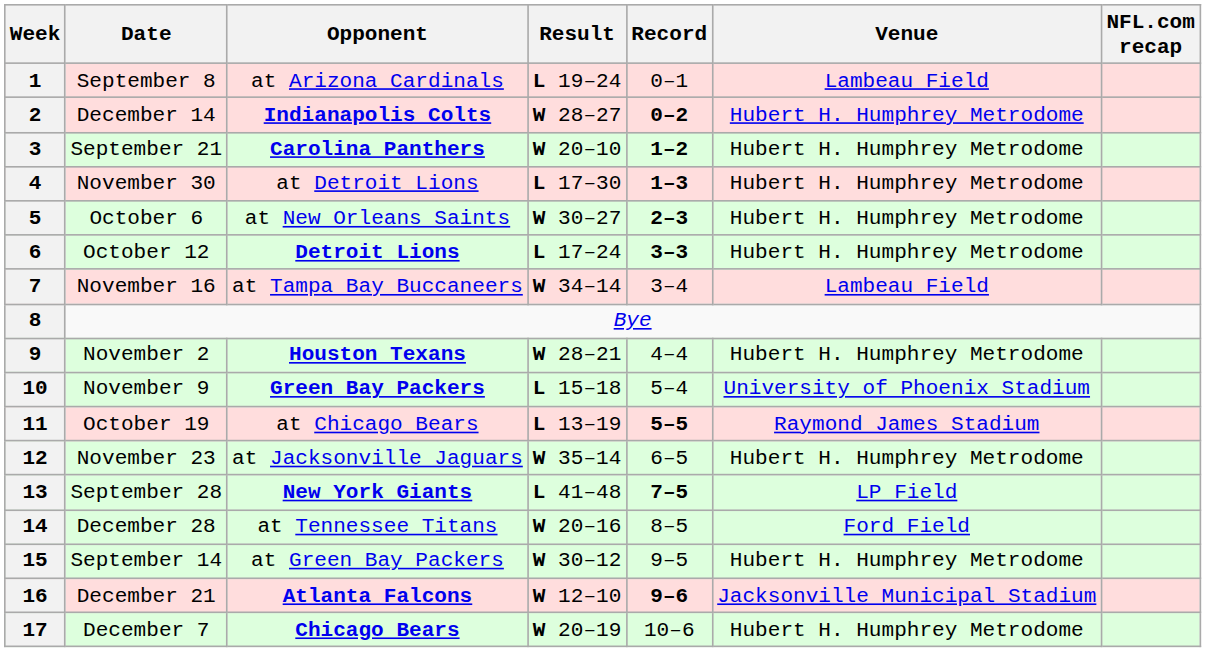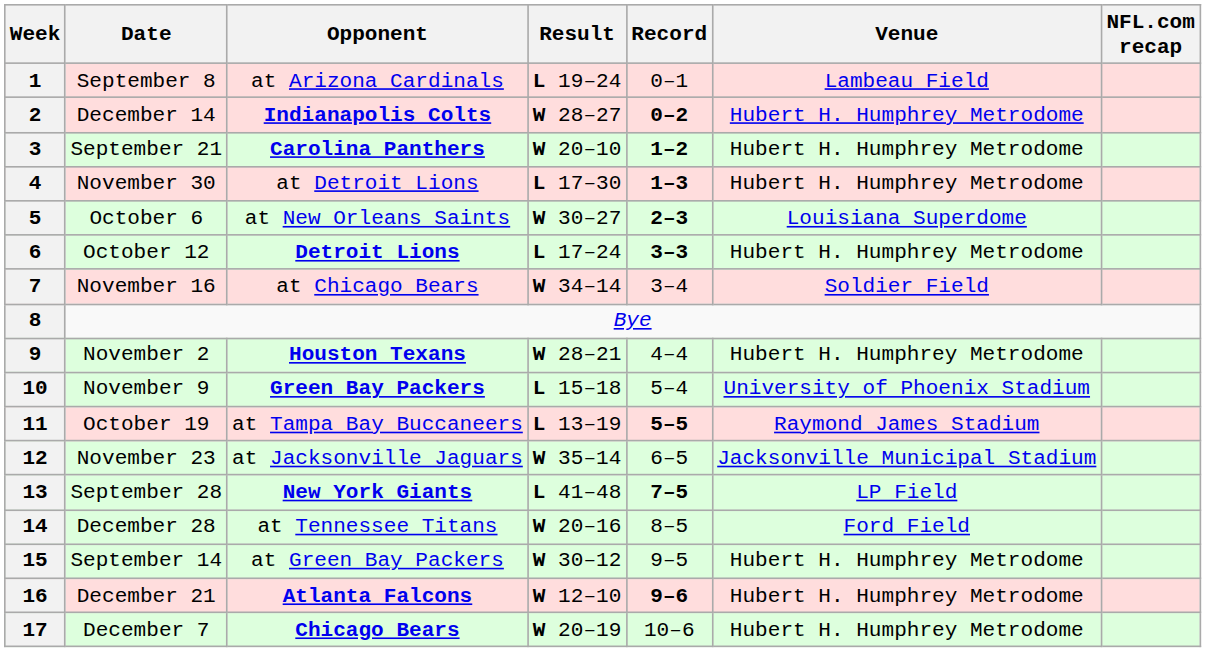 <table class="wikitable" style="text-align:center">
 <tr>
 <th>Week</th>
 <th>Date</th>
 <th>Opponent</th>
 <th>Result</th>
 <th>Record</th>
 <th>Venue</th>
 <th>NFL.com<br>recap</th>
 </tr>
 <tr style="background:#fdd">
 <th>1</th>
 <td>September 8</td>
 <td>at <a href='#'>Arizona Cardinals</a></td>
 <td><strong>L</strong> 19–24</td>
 <td>0–1</td>
 <td><a href='#'>Lambeau Field</a></td>
 <td></td>
 </tr>
 <tr style="background:#fdd">
 <th>2</th>
 <td>December 14</td>
 <td><strong><a href='#'>Indianapolis Colts</a></strong></td>
 <td><strong>W</strong> 28–27</td>
 <td><strong>0–2</strong></td>
 <td><a href='#'>Hubert H. Humphrey Metrodome</a></td>
 <td></td>
 </tr>
 <tr style="background:#dfd">
 <th>3</th>
 <td>September 21</td>
 <td><strong><a href='#'>Carolina Panthers</a></strong></td>
 <td><strong>W</strong> 20–10</td>
 <td><strong>1–2</strong></td>
 <td>Hubert H. Humphrey Metrodome</td>
 <td></td>
 </tr>
 <tr style="background:#fdd">
 <th>4</th>
 <td>November 30</td>
 <td>at <a href='#'>Detroit Lions</a></td>
 <td><strong>L</strong> 17–30</td>
 <td><strong>1–3</strong></td>
 <td>Hubert H. Humphrey Metrodome</td>
 <td></td>
 </tr>
 <tr style="background:#dfd">
 <th>5</th>
 <td>October 6</td>
 <td>at <a href='#'>New Orleans Saints</a></td>
 <td><strong>W</strong> 30–27</td>
 <td><strong>2–3</strong></td>
-<td>Hubert H. Humphrey Metrodome</td>
+<td><a href='#'>Louisiana Superdome</a></td>
 <td></td>
 </tr>
 <tr style="background:#dfd">
 <th>6</th>
 <td>October 12</td>
 <td><strong><a href='#'>Detroit Lions</a></strong></td>
 <td><strong>L</strong> 17–24</td>
 <td><strong>3–3</strong></td>
 <td>Hubert H. Humphrey Metrodome</td>
 <td></td>
 </tr>
 <tr style="background:#fdd">
 <th>7</th>
 <td>November 16</td>
-<td>at <a href='#'>Tampa Bay Buccaneers</a></td>
+<td>at <a href='#'>Chicago Bears</a></td>
 <td><strong>W</strong> 34–14</td>
 <td>3–4</td>
-<td><a href='#'>Lambeau Field</a></td>
+<td><a href='#'>Soldier Field</a></td>
 <td></td>
 </tr>
 <tr>
 <th>8</th>
 <td colspan="8"><em><a href='#'>Bye</a></em></td>
 </tr>
 <tr style="background:#dfd">
 <th>9</th>
 <td>November 2</td>
 <td><strong><a href='#'>Houston Texans</a></strong></td>
 <td><strong>W</strong> 28–21</td>
 <td>4–4</td>
 <td>Hubert H. Humphrey Metrodome</td>
 <td></td>
 </tr>
 <tr style="background:#dfd">
 <th>10</th>
 <td>November 9</td>
 <td><strong><a href='#'>Green Bay Packers</a></strong></td>
 <td><strong>L</strong> 15–18</td>
 <td>5–4</td>
 <td><a href='#'>University of Phoenix Stadium</a></td>
 <td></td>
 </tr>
 <tr style="background:#fdd">
 <th>11</th>
 <td>October 19</td>
-<td>at <a href='#'>Chicago Bears</a></td>
+<td>at <a href='#'>Tampa Bay Buccaneers</a></td>
 <td><strong>L</strong> 13–19</td>
 <td><strong>5–5</strong></td>
 <td><a href='#'>Raymond James Stadium</a></td>
 <td></td>
 </tr>
 <tr style="background:#dfd">
 <th>12</th>
 <td>November 23</td>
 <td>at <a href='#'>Jacksonville Jaguars</a></td>
 <td><strong>W</strong> 35–14</td>
 <td>6–5</td>
-<td>Hubert H. Humphrey Metrodome</td>
+<td><a href='#'>Jacksonville Municipal Stadium</a></td>
 <td></td>
 </tr>
 <tr style="background:#dfd">
 <th>13</th>
 <td>September 28</td>
 <td><strong><a href='#'>New York Giants</a></strong></td>
 <td><strong>L</strong> 41–48</td>
 <td><strong>7–5</strong></td>
 <td><a href='#'>LP Field</a></td>
 <td></td>
 </tr>
 <tr style="background:#dfd">
 <th>14</th>
 <td>December 28</td>
 <td>at <a href='#'>Tennessee Titans</a></td>
 <td><strong>W</strong> 20–16</td>
 <td>8–5</td>
 <td><a href='#'>Ford Field</a></td>
 <td></td>
 </tr>
 <tr style="background:#dfd">
 <th>15</th>
 <td>September 14</td>
 <td>at <a href='#'>Green Bay Packers</a></td>
 <td><strong>W</strong> 30–12</td>
 <td>9–5</td>
 <td>Hubert H. Humphrey Metrodome</td>
 <td></td>
 </tr>
 <tr style="background:#fdd">
 <th>16</th>
 <td>December 21</td>
 <td><strong><a href='#'>Atlanta Falcons</a></strong></td>
 <td><strong>W</strong> 12–10</td>
 <td><strong>9–6</strong></td>
-<td><a href='#'>Jacksonville Municipal Stadium</a></td>
+<td>Hubert H. Humphrey Metrodome</td>
 <td></td>
 </tr>
 <tr style="background:#dfd">
 <th>17</th>
 <td>December 7</td>
 <td><strong><a href='#'>Chicago Bears</a></strong></td>
 <td><strong>W</strong> 20–19</td>
 <td>10–6</td>
 <td>Hubert H. Humphrey Metrodome</td>
 <td></td>
 </tr>
 </table>
